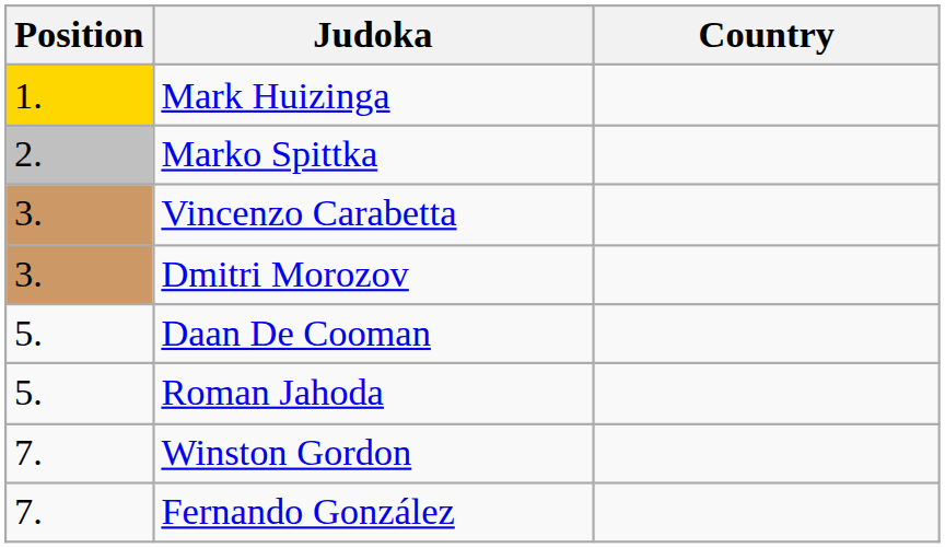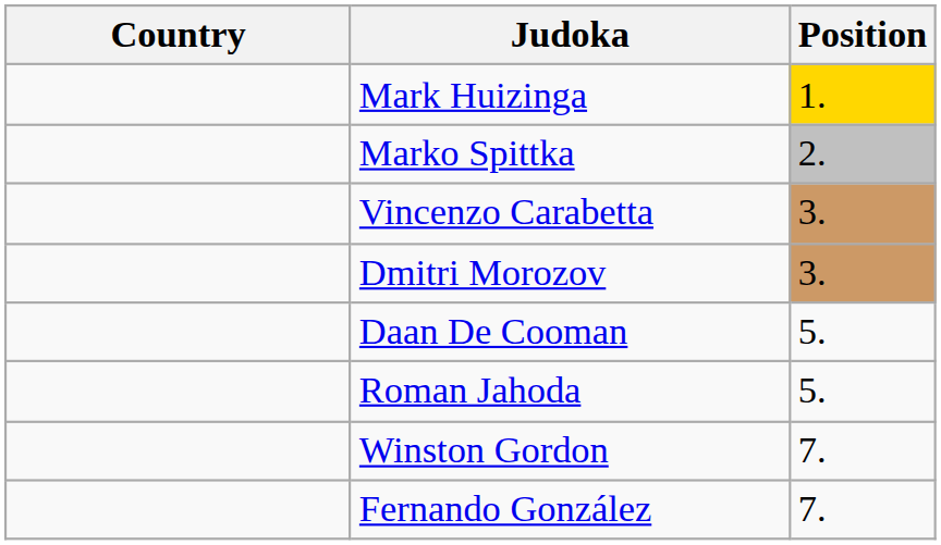 <table class=wikitable>
 <tr>
+<th width=140>Country</th>
+<th width=180>Judoka</th>
 <th>Position</th>
-<th width=180>Judoka</th>
-<th width=140>Country</th>
 </tr>
 <tr>
+<td></td>
+<td><a href='#'>Mark Huizinga</a></td>
 <td bgcolor=gold>1.</td>
-<td><a href='#'>Mark Huizinga</a></td>
-<td></td>
 </tr>
 <tr>
+<td></td>
+<td><a href='#'>Marko Spittka</a></td>
 <td bgcolor=silver>2.</td>
-<td><a href='#'>Marko Spittka</a></td>
-<td></td>
 </tr>
 <tr>
+<td></td>
+<td><a href='#'>Vincenzo Carabetta</a></td>
 <td bgcolor=CC9966>3.</td>
-<td><a href='#'>Vincenzo Carabetta</a></td>
-<td></td>
 </tr>
 <tr>
+<td></td>
+<td><a href='#'>Dmitri Morozov</a></td>
 <td bgcolor=CC9966>3.</td>
-<td><a href='#'>Dmitri Morozov</a></td>
-<td></td>
 </tr>
 <tr>
+<td></td>
+<td><a href='#'>Daan De Cooman</a></td>
 <td>5.</td>
-<td><a href='#'>Daan De Cooman</a></td>
-<td></td>
 </tr>
 <tr>
+<td></td>
+<td><a href='#'>Roman Jahoda</a></td>
 <td>5.</td>
-<td><a href='#'>Roman Jahoda</a></td>
-<td></td>
 </tr>
 <tr>
+<td></td>
+<td><a href='#'>Winston Gordon</a></td>
 <td>7.</td>
-<td><a href='#'>Winston Gordon</a></td>
-<td></td>
 </tr>
 <tr>
+<td></td>
+<td><a href='#'>Fernando González</a></td>
 <td>7.</td>
-<td><a href='#'>Fernando González</a></td>
-<td></td>
 </tr>
 </table>
